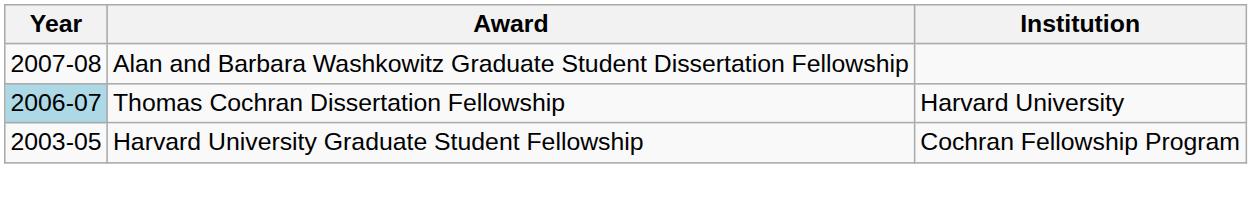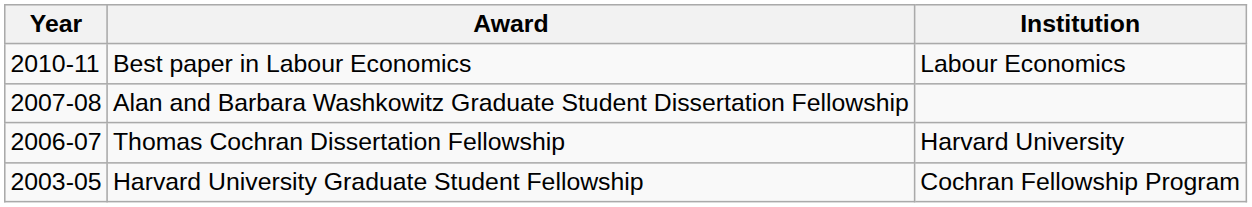 <table class="wikitable">
 <tr>
 <th>Year</th>
 <th>Award</th>
 <th>Institution</th>
 </tr>
 <tr>
+<td>2010-11</td>
+<td>Best paper in Labour Economics</td>
+<td>Labour Economics</td>
+</tr>
+<tr>
 <td>2007-08</td>
 <td>Alan and Barbara Washkowitz Graduate Student Dissertation Fellowship</td>
 <td></td>
 </tr>
 <tr>
-<td style="background: lightblue;">2006-07</td>
+<td>2006-07</td>
 <td>Thomas Cochran Dissertation Fellowship</td>
 <td>Harvard University</td>
 </tr>
 <tr>
 <td>2003-05</td>
 <td>Harvard University Graduate Student Fellowship</td>
 <td>Cochran Fellowship Program</td>
 </tr>
 </table>
